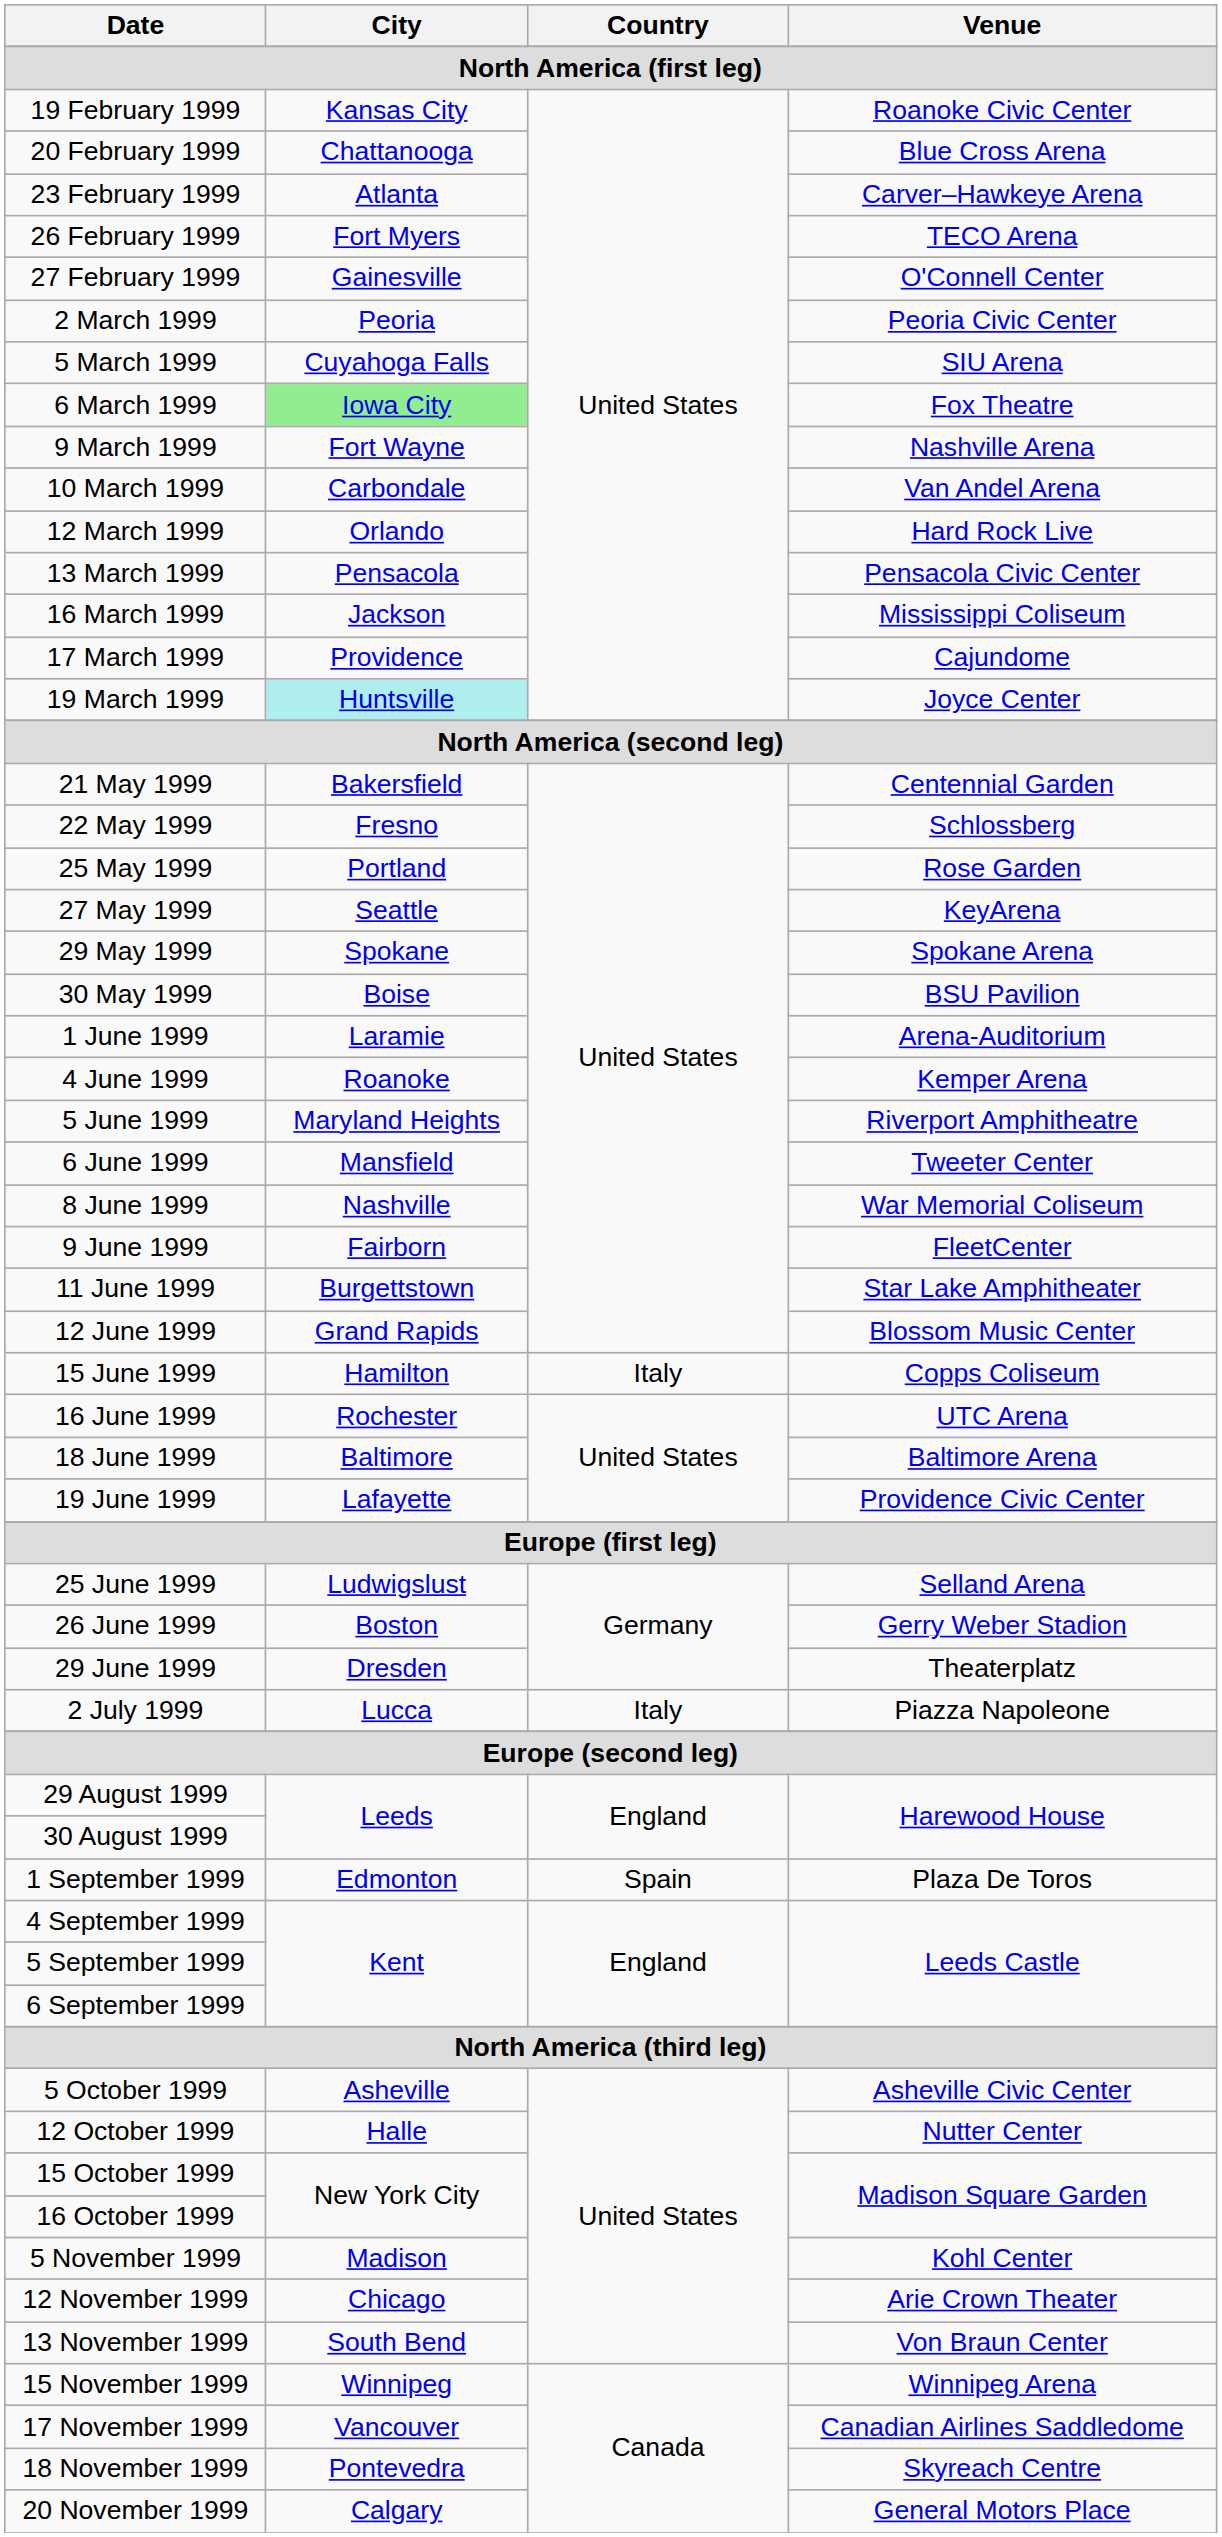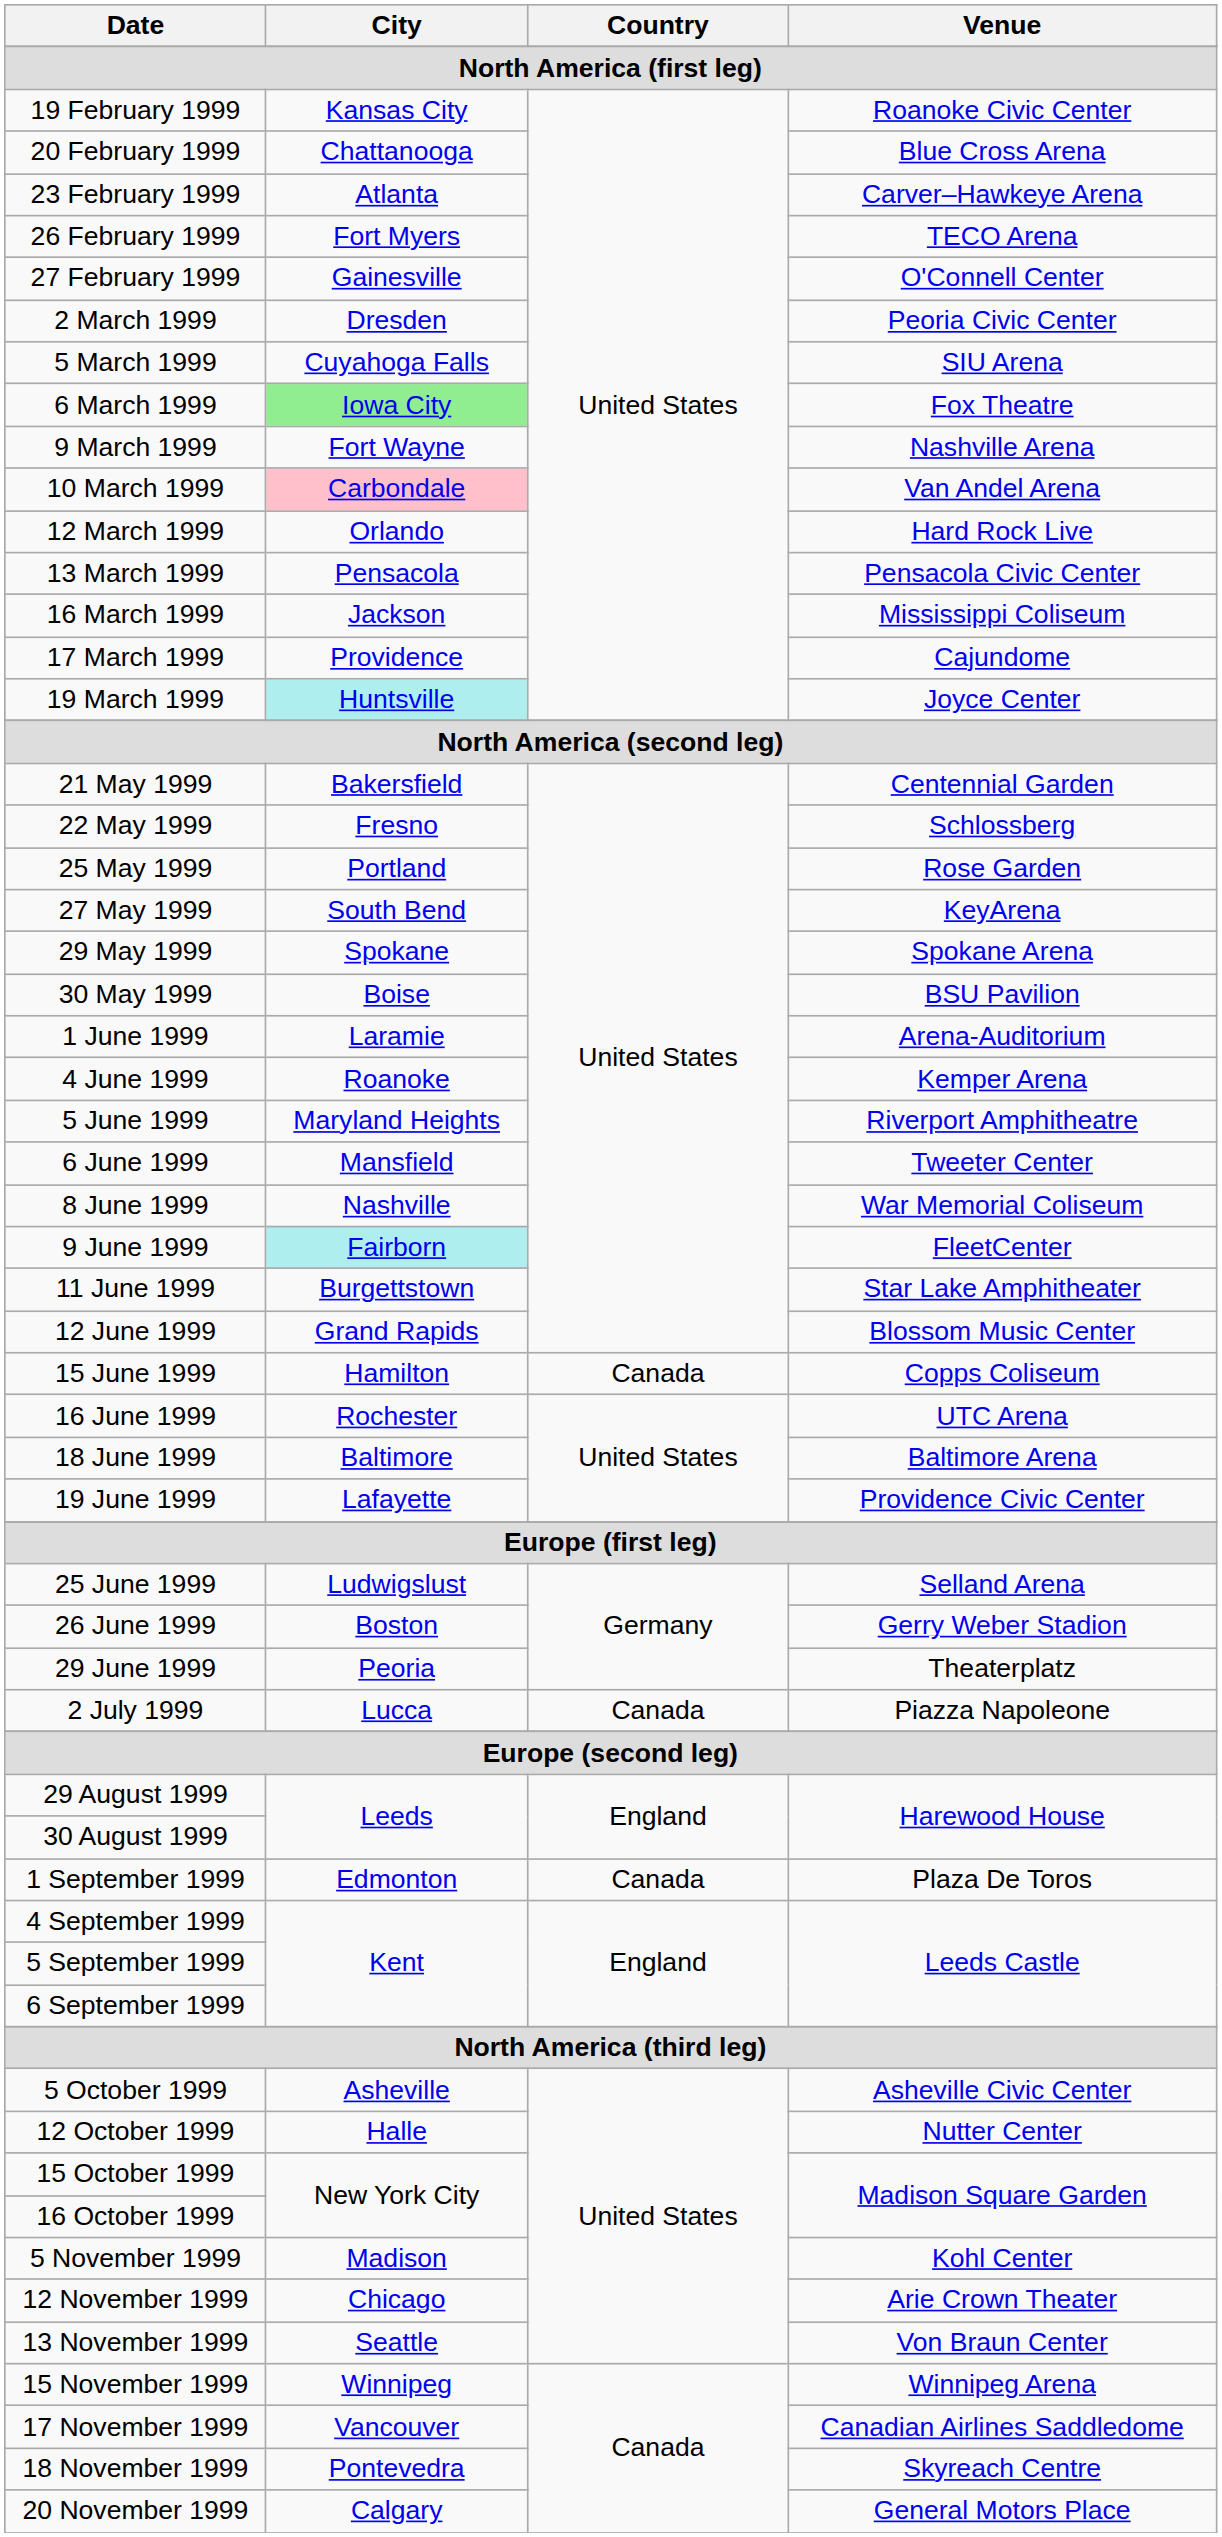 <table class="wikitable" style="text-align:center;">
 <tr>
 <th width="150">Date</th>
 <th width="150">City</th>
 <th width="150">Country</th>
 <th width="250">Venue</th>
 </tr>
 <tr>
 </tr>
 <tr style="background:#ddd;">
 <td colspan="4"><strong>North America (first leg)</strong></td>
 </tr>
 <tr>
 <td>19 February 1999</td>
 <td><a href='#'>Kansas City</a></td>
 <td rowspan="15">United States</td>
 <td><a href='#'>Roanoke Civic Center</a></td>
 </tr>
 <tr>
 <td>20 February 1999</td>
 <td><a href='#'>Chattanooga</a></td>
 <td><a href='#'>Blue Cross Arena</a></td>
 </tr>
 <tr>
 <td>23 February 1999</td>
 <td align="center"><a href='#'>Atlanta</a></td>
 <td><a href='#'>Carver–Hawkeye Arena</a></td>
 </tr>
 <tr>
 <td>26 February 1999</td>
 <td><a href='#'>Fort Myers</a></td>
 <td><a href='#'>TECO Arena</a></td>
 </tr>
 <tr>
 <td>27 February 1999</td>
 <td><a href='#'>Gainesville</a></td>
 <td><a href='#'>O'Connell Center</a></td>
 </tr>
 <tr>
 <td>2 March 1999</td>
-<td><a href='#'>Peoria</a></td>
+<td><a href='#'>Dresden</a></td>
 <td><a href='#'>Peoria Civic Center</a></td>
 </tr>
 <tr>
 <td>5 March 1999</td>
 <td><a href='#'>Cuyahoga Falls</a></td>
 <td><a href='#'>SIU Arena</a></td>
 </tr>
 <tr>
 <td>6 March 1999</td>
 <td style="background: lightgreen;"><a href='#'>Iowa City</a></td>
 <td align="center"><a href='#'>Fox Theatre</a></td>
 </tr>
 <tr>
 <td>9 March 1999</td>
 <td><a href='#'>Fort Wayne</a></td>
 <td><a href='#'>Nashville Arena</a></td>
 </tr>
 <tr>
 <td>10 March 1999</td>
-<td><a href='#'>Carbondale</a></td>
+<td style="background: pink;"><a href='#'>Carbondale</a></td>
 <td><a href='#'>Van Andel Arena</a></td>
 </tr>
 <tr>
 <td>12 March 1999</td>
 <td><a href='#'>Orlando</a></td>
 <td><a href='#'>Hard Rock Live</a></td>
 </tr>
 <tr>
 <td>13 March 1999</td>
 <td><a href='#'>Pensacola</a></td>
 <td><a href='#'>Pensacola Civic Center</a></td>
 </tr>
 <tr>
 <td>16 March 1999</td>
 <td><a href='#'>Jackson</a></td>
 <td><a href='#'>Mississippi Coliseum</a></td>
 </tr>
 <tr>
 <td>17 March 1999</td>
 <td><a href='#'>Providence</a></td>
 <td><a href='#'>Cajundome</a></td>
 </tr>
 <tr>
 <td>19 March 1999</td>
 <td style="background: paleturquoise;"><a href='#'>Huntsville</a></td>
 <td><a href='#'>Joyce Center</a></td>
 </tr>
 <tr>
 </tr>
 <tr style="background:#ddd;">
 <td colspan="4"><strong>North America (second leg)</strong></td>
 </tr>
 <tr>
 <td>21 May 1999</td>
 <td><a href='#'>Bakersfield</a></td>
 <td rowspan="14">United States</td>
 <td><a href='#'>Centennial Garden</a></td>
 </tr>
 <tr>
 <td>22 May 1999</td>
 <td><a href='#'>Fresno</a></td>
 <td><a href='#'>Schlossberg</a></td>
 </tr>
 <tr>
 <td>25 May 1999</td>
 <td><a href='#'>Portland</a></td>
 <td><a href='#'>Rose Garden</a></td>
 </tr>
 <tr>
 <td>27 May 1999</td>
-<td><a href='#'>Seattle</a></td>
+<td><a href='#'>South Bend</a></td>
 <td><a href='#'>KeyArena</a></td>
 </tr>
 <tr>
 <td>29 May 1999</td>
 <td><a href='#'>Spokane</a></td>
 <td><a href='#'>Spokane Arena</a></td>
 </tr>
 <tr>
 <td>30 May 1999</td>
 <td><a href='#'>Boise</a></td>
 <td><a href='#'>BSU Pavilion</a></td>
 </tr>
 <tr>
 <td>1 June 1999</td>
 <td><a href='#'>Laramie</a></td>
 <td><a href='#'>Arena-Auditorium</a></td>
 </tr>
 <tr>
 <td>4 June 1999</td>
 <td><a href='#'>Roanoke</a></td>
 <td><a href='#'>Kemper Arena</a></td>
 </tr>
 <tr>
 <td>5 June 1999</td>
 <td><a href='#'>Maryland Heights</a></td>
 <td><a href='#'>Riverport Amphitheatre</a></td>
 </tr>
 <tr>
 <td>6 June 1999</td>
 <td><a href='#'>Mansfield</a></td>
 <td><a href='#'>Tweeter Center</a></td>
 </tr>
 <tr>
 <td>8 June 1999</td>
 <td><a href='#'>Nashville</a></td>
 <td><a href='#'>War Memorial Coliseum</a></td>
 </tr>
 <tr>
 <td>9 June 1999</td>
-<td><a href='#'>Fairborn</a></td>
+<td style="background: paleturquoise;"><a href='#'>Fairborn</a></td>
 <td><a href='#'>FleetCenter</a></td>
 </tr>
 <tr>
 <td>11 June 1999</td>
 <td><a href='#'>Burgettstown</a></td>
 <td><a href='#'>Star Lake Amphitheater</a></td>
 </tr>
 <tr>
 <td>12 June 1999</td>
 <td><a href='#'>Grand Rapids</a></td>
 <td><a href='#'>Blossom Music Center</a></td>
 </tr>
 <tr>
 <td>15 June 1999</td>
 <td><a href='#'>Hamilton</a></td>
-<td>Italy</td>
+<td>Canada</td>
 <td><a href='#'>Copps Coliseum</a></td>
 </tr>
 <tr>
 <td>16 June 1999</td>
 <td><a href='#'>Rochester</a></td>
 <td rowspan="3">United States</td>
 <td><a href='#'>UTC Arena</a></td>
 </tr>
 <tr>
 <td>18 June 1999</td>
 <td><a href='#'>Baltimore</a></td>
 <td><a href='#'>Baltimore Arena</a></td>
 </tr>
 <tr>
 <td>19 June 1999</td>
 <td><a href='#'>Lafayette</a></td>
 <td><a href='#'>Providence Civic Center</a></td>
 </tr>
 <tr>
 </tr>
 <tr style="background:#ddd;">
 <td colspan="4"><strong>Europe (first leg)</strong></td>
 </tr>
 <tr>
 <td>25 June 1999</td>
 <td><a href='#'>Ludwigslust</a></td>
 <td rowspan="3">Germany</td>
 <td><a href='#'>Selland Arena</a></td>
 </tr>
 <tr>
 <td>26 June 1999</td>
 <td><a href='#'>Boston</a></td>
 <td><a href='#'>Gerry Weber Stadion</a></td>
 </tr>
 <tr>
 <td>29 June 1999</td>
-<td><a href='#'>Dresden</a></td>
+<td><a href='#'>Peoria</a></td>
 <td>Theaterplatz</td>
 </tr>
 <tr>
 <td>2 July 1999</td>
 <td><a href='#'>Lucca</a></td>
-<td>Italy</td>
+<td>Canada</td>
 <td>Piazza Napoleone</td>
 </tr>
 <tr>
 </tr>
 <tr style="background:#ddd;">
 <td colspan="4"><strong>Europe (second leg)</strong></td>
 </tr>
 <tr>
 <td>29 August 1999</td>
 <td rowspan="2"><a href='#'>Leeds</a></td>
 <td rowspan="2">England</td>
 <td rowspan="2"><a href='#'>Harewood House</a></td>
 </tr>
 <tr>
 <td>30 August 1999</td>
 </tr>
 <tr>
 <td>1 September 1999</td>
 <td><a href='#'>Edmonton</a></td>
-<td>Spain</td>
+<td>Canada</td>
 <td>Plaza De Toros</td>
 </tr>
 <tr>
 <td>4 September 1999</td>
 <td rowspan="3"><a href='#'>Kent</a></td>
 <td rowspan="3">England</td>
 <td rowspan="3"><a href='#'>Leeds Castle</a></td>
 </tr>
 <tr>
 <td>5 September 1999</td>
 </tr>
 <tr>
 <td>6 September 1999</td>
 </tr>
 <tr>
 </tr>
 <tr style="background:#ddd;">
 <td colspan="6"><strong>North America (third leg)</strong></td>
 </tr>
 <tr>
 <td>5 October 1999</td>
 <td><a href='#'>Asheville</a></td>
 <td rowspan="7">United States</td>
 <td><a href='#'>Asheville Civic Center</a></td>
 </tr>
 <tr>
 <td>12 October 1999</td>
 <td><a href='#'>Halle</a></td>
 <td><a href='#'>Nutter Center</a></td>
 </tr>
 <tr>
 <td>15 October 1999</td>
 <td rowspan="2">New York City</td>
 <td rowspan="2"><a href='#'>Madison Square Garden</a></td>
 </tr>
 <tr>
 <td>16 October 1999</td>
 </tr>
 <tr>
 <td>5 November 1999</td>
 <td><a href='#'>Madison</a></td>
 <td><a href='#'>Kohl Center</a></td>
 </tr>
 <tr>
 <td>12 November 1999</td>
 <td><a href='#'>Chicago</a></td>
 <td><a href='#'>Arie Crown Theater</a></td>
 </tr>
 <tr>
 <td>13 November 1999</td>
-<td><a href='#'>South Bend</a></td>
+<td><a href='#'>Seattle</a></td>
 <td><a href='#'>Von Braun Center</a></td>
 </tr>
 <tr>
 <td>15 November 1999</td>
 <td><a href='#'>Winnipeg</a></td>
 <td rowspan="4">Canada</td>
 <td><a href='#'>Winnipeg Arena</a></td>
 </tr>
 <tr>
 <td>17 November 1999</td>
 <td><a href='#'>Vancouver</a></td>
 <td><a href='#'>Canadian Airlines Saddledome</a></td>
 </tr>
 <tr>
 <td>18 November 1999</td>
 <td><a href='#'>Pontevedra</a></td>
 <td><a href='#'>Skyreach Centre</a></td>
 </tr>
 <tr>
 <td>20 November 1999</td>
 <td><a href='#'>Calgary</a></td>
 <td><a href='#'>General Motors Place</a></td>
 </tr>
 </table>
